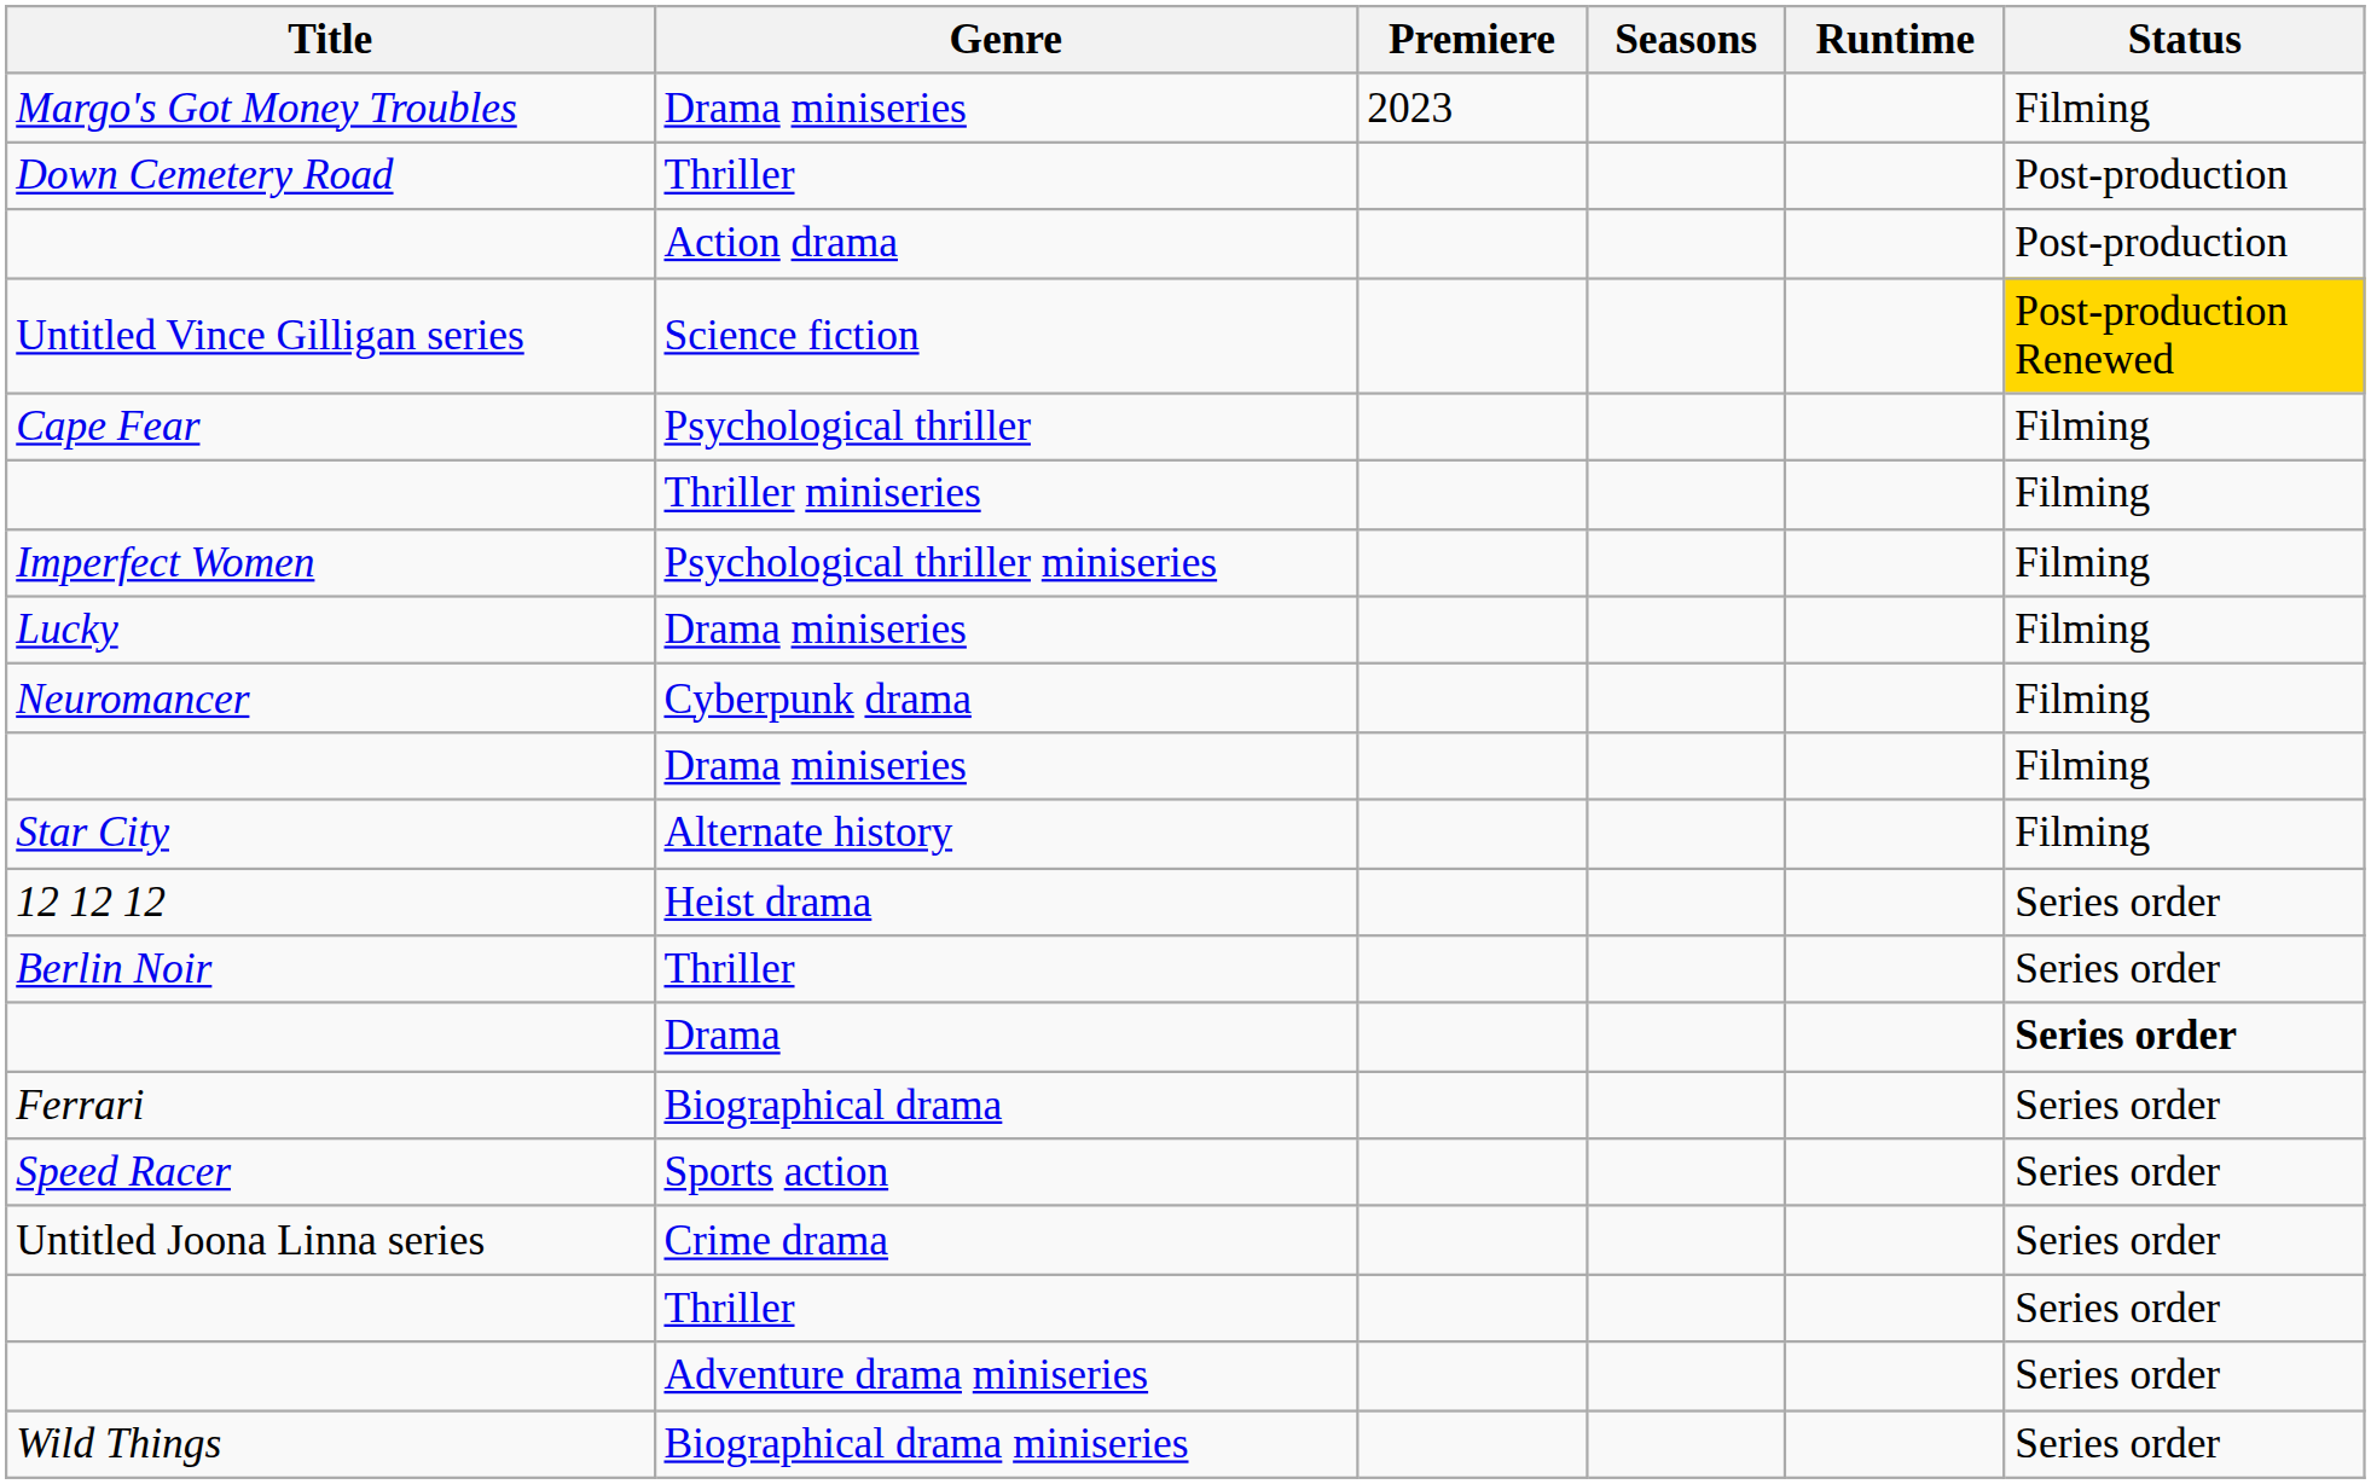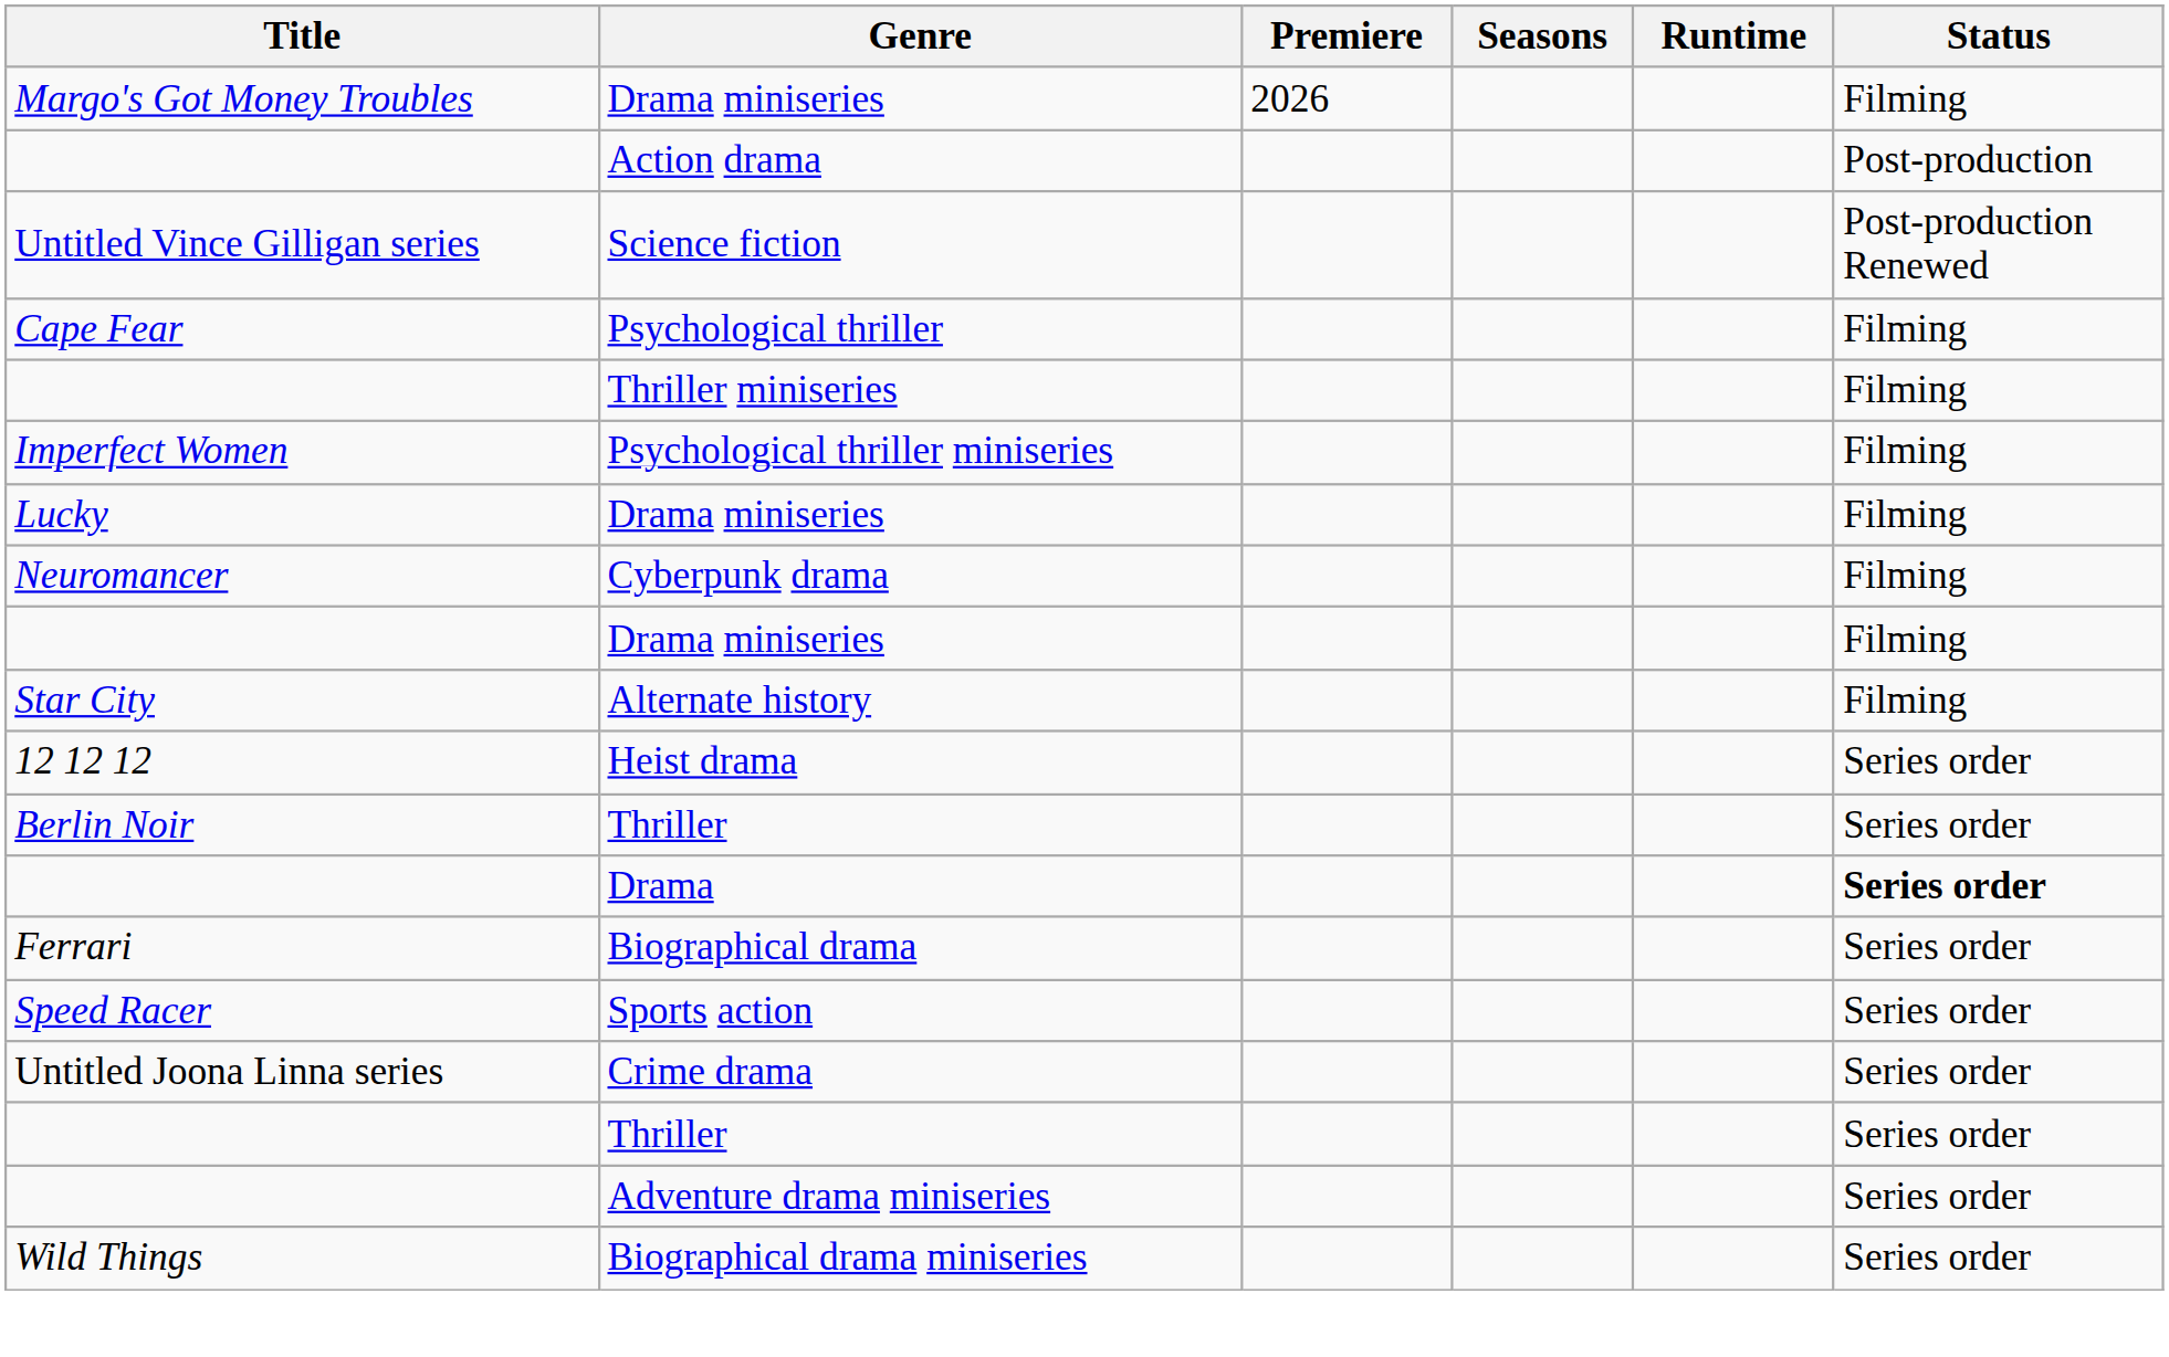 <table class="wikitable sortable" style="width:100%">
 <tr>
 <th>Title</th>
 <th>Genre</th>
 <th>Premiere</th>
 <th>Seasons</th>
 <th>Runtime</th>
 <th>Status</th>
 </tr>
 <tr>
 <td><em><a href='#'>Margo's Got Money Troubles</a></em></td>
 <td><a href='#'>Drama</a> <a href='#'>miniseries</a></td>
-<td>2023</td>
+<td>2026</td>
 <td></td>
 <td></td>
 <td>Filming</td>
-</tr>
-<tr>
-<td><em><a href='#'>Down Cemetery Road</a></em></td>
-<td><a href='#'>Thriller</a></td>
-<td></td>
-<td></td>
-<td></td>
-<td>Post-production</td>
 </tr>
 <tr>
 <td><em></em></td>
 <td><a href='#'>Action</a> <a href='#'>drama</a></td>
 <td></td>
 <td></td>
 <td></td>
 <td>Post-production</td>
 </tr>
 <tr>
 <td><a href='#'>Untitled Vince Gilligan series</a></td>
 <td><a href='#'>Science fiction</a></td>
 <td></td>
 <td></td>
 <td></td>
-<td style="background: gold;">Post-production<br>Renewed</td>
+<td>Post-production<br>Renewed</td>
 </tr>
 <tr>
 <td><em><a href='#'>Cape Fear</a></em></td>
 <td><a href='#'>Psychological thriller</a></td>
 <td></td>
 <td></td>
 <td></td>
 <td>Filming</td>
 </tr>
 <tr>
 <td><em></em></td>
 <td><a href='#'>Thriller</a> <a href='#'>miniseries</a></td>
 <td></td>
 <td></td>
 <td></td>
 <td>Filming</td>
 </tr>
 <tr>
 <td><em><a href='#'>Imperfect Women</a></em></td>
 <td><a href='#'>Psychological thriller</a> <a href='#'>miniseries</a></td>
 <td></td>
 <td></td>
 <td></td>
 <td>Filming</td>
 </tr>
 <tr>
 <td><em><a href='#'>Lucky</a></em></td>
 <td><a href='#'>Drama</a> <a href='#'>miniseries</a></td>
 <td></td>
 <td></td>
 <td></td>
 <td>Filming</td>
 </tr>
 <tr>
 <td><em><a href='#'>Neuromancer</a></em></td>
 <td><a href='#'>Cyberpunk</a> <a href='#'>drama</a></td>
 <td></td>
 <td></td>
 <td></td>
 <td>Filming</td>
 </tr>
 <tr>
 <td><em></em></td>
 <td><a href='#'>Drama</a> <a href='#'>miniseries</a></td>
 <td></td>
 <td></td>
 <td></td>
 <td>Filming</td>
 </tr>
 <tr>
 <td><em><a href='#'>Star City</a></em></td>
 <td><a href='#'>Alternate history</a></td>
 <td></td>
 <td></td>
 <td></td>
 <td>Filming</td>
 </tr>
 <tr>
 <td><em>12 12 12</em></td>
 <td><a href='#'>Heist drama</a></td>
 <td></td>
 <td></td>
 <td></td>
 <td>Series order</td>
 </tr>
 <tr>
 <td><em><a href='#'>Berlin Noir</a></em></td>
 <td><a href='#'>Thriller</a></td>
 <td></td>
 <td></td>
 <td></td>
 <td>Series order</td>
 </tr>
 <tr>
 <td><em></em></td>
 <td><a href='#'>Drama</a></td>
 <td></td>
 <td></td>
 <td></td>
 <td><strong>Series order</strong></td>
 </tr>
 <tr>
 <td><em>Ferrari</em></td>
 <td><a href='#'>Biographical drama</a></td>
 <td></td>
 <td></td>
 <td></td>
 <td>Series order</td>
 </tr>
 <tr>
 <td><em><a href='#'>Speed Racer</a></em></td>
 <td><a href='#'>Sports</a> <a href='#'>action</a></td>
 <td></td>
 <td></td>
 <td></td>
 <td>Series order</td>
 </tr>
 <tr>
 <td>Untitled Joona Linna series</td>
 <td><a href='#'>Crime drama</a></td>
 <td></td>
 <td></td>
 <td></td>
 <td>Series order</td>
 </tr>
 <tr>
 <td><em></em></td>
 <td><a href='#'>Thriller</a></td>
 <td></td>
 <td></td>
 <td></td>
 <td>Series order</td>
 </tr>
 <tr>
 <td><em></em></td>
 <td><a href='#'>Adventure drama</a> <a href='#'>miniseries</a></td>
 <td></td>
 <td></td>
 <td></td>
 <td>Series order</td>
 </tr>
 <tr>
 <td><em>Wild Things</em></td>
 <td><a href='#'>Biographical drama</a> <a href='#'>miniseries</a></td>
 <td></td>
 <td></td>
 <td></td>
 <td>Series order</td>
 </tr>
 </table>
